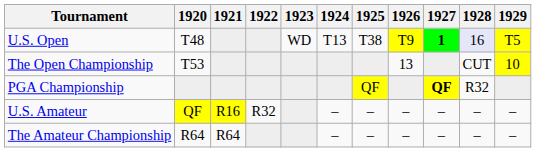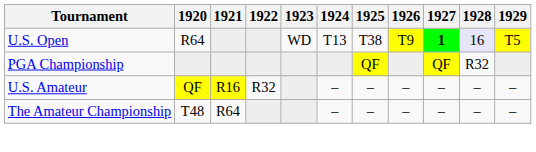 <table class="wikitable" style="font-size:95%;text-align:center;">
 <tr>
 <th>Tournament</th>
 <th>1920</th>
 <th>1921</th>
 <th>1922</th>
 <th>1923</th>
 <th>1924</th>
 <th>1925</th>
 <th>1926</th>
 <th>1927</th>
 <th>1928</th>
 <th>1929</th>
 </tr>
 <tr>
 <td align=left><a href='#'>U.S. Open</a></td>
-<td>T48</td>
+<td>R64</td>
 <td style="background:#eeeeee;"></td>
 <td style="background:#eeeeee;"></td>
 <td>WD</td>
 <td>T13</td>
 <td>T38</td>
 <td style="background:yellow;">T9</td>
 <td style="background:lime"><strong>1</strong></td>
 <td style="background: lavender;">16</td>
 <td style="background:yellow;">T5</td>
 </tr>
 <tr>
-<td align=left><a href='#'>The Open Championship</a></td>
-<td>T53</td>
-<td style="background:#eeeeee;"></td>
-<td style="background:#eeeeee;"></td>
-<td style="background:#eeeeee;"></td>
-<td style="background:#eeeeee;"></td>
-<td style="background:#eeeeee;"></td>
-<td>13</td>
-<td style="background:#eeeeee;"></td>
-<td>CUT</td>
-<td style="background:yellow;">10</td>
-</tr>
-<tr>
 <td align=left><a href='#'>PGA Championship</a></td>
 <td style="background:#eeeeee;"></td>
 <td style="background:#eeeeee;"></td>
 <td style="background:#eeeeee;"></td>
 <td style="background:#eeeeee;"></td>
 <td style="background:#eeeeee;"></td>
 <td style="background:yellow;">QF</td>
 <td style="background:#eeeeee;"></td>
-<td style="background:yellow;"><strong>QF</strong></td>
+<td style="background:yellow;">QF</td>
 <td>R32</td>
 <td style="background:#eeeeee;"></td>
 </tr>
 <tr>
 <td align=left><a href='#'>U.S. Amateur</a></td>
 <td style="background:yellow;">QF</td>
 <td style="background:yellow;">R16</td>
 <td>R32</td>
 <td style="background:#eeeeee;"></td>
 <td>–</td>
 <td>–</td>
 <td>–</td>
 <td>–</td>
 <td>–</td>
 <td>–</td>
 </tr>
 <tr>
 <td align=left><a href='#'>The Amateur Championship</a></td>
-<td>R64</td>
+<td>T48</td>
 <td>R64</td>
 <td style="background:#eeeeee;"></td>
 <td style="background:#eeeeee;"></td>
 <td>–</td>
 <td>–</td>
 <td>–</td>
 <td>–</td>
 <td>–</td>
 <td>–</td>
 </tr>
 </table>
